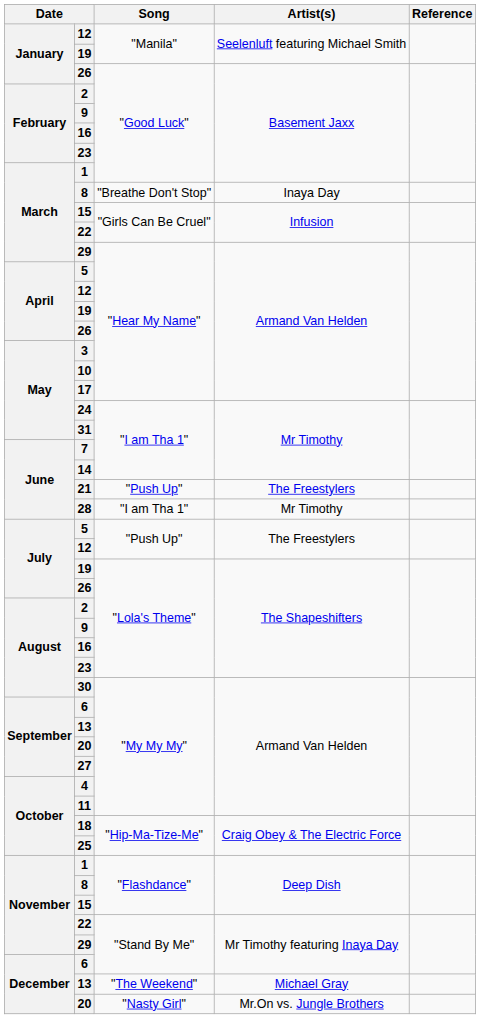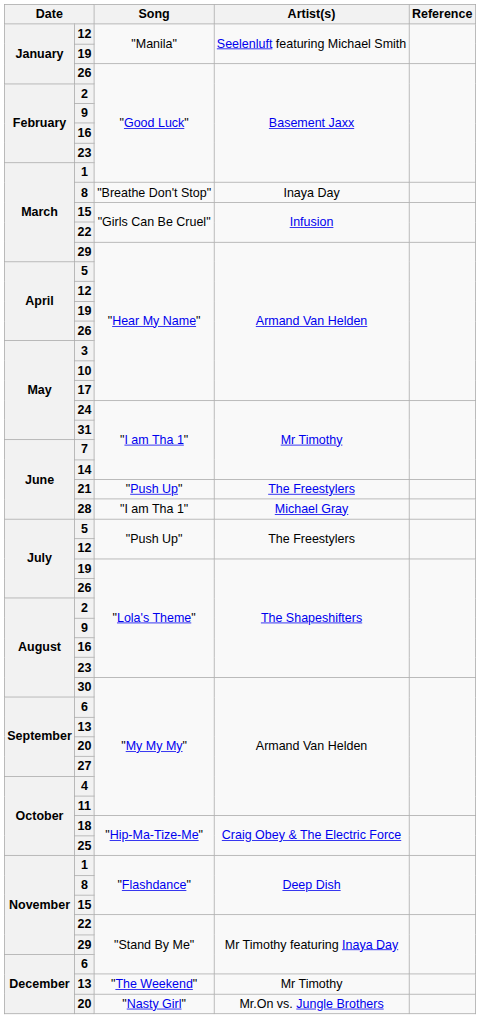 <table class="wikitable">
 <tr>
 <th colspan="2">Date</th>
 <th>Song</th>
 <th>Artist(s)</th>
 <th>Reference</th>
 </tr>
 <tr>
 <th rowspan="3">January</th>
 <th>12</th>
 <td rowspan="2" style="text-align:center;">"Manila"</td>
 <td rowspan="2" style="text-align:center;"><a href='#'>Seelenluft</a> featuring Michael Smith</td>
 <td rowspan="2" style="text-align:center;"></td>
 </tr>
 <tr>
 <th>19</th>
 </tr>
 <tr>
 <th>26</th>
 <td rowspan="6" style="text-align:center;">"<a href='#'>Good Luck</a>"</td>
 <td rowspan="6" style="text-align:center;"><a href='#'>Basement Jaxx</a></td>
 <td rowspan="6" style="text-align:center;"></td>
 </tr>
 <tr>
 <th rowspan="4">February</th>
 <th>2</th>
 </tr>
 <tr>
 <th>9</th>
 </tr>
 <tr>
 <th>16</th>
 </tr>
 <tr>
 <th>23</th>
 </tr>
 <tr>
 <th rowspan="5">March</th>
 <th>1</th>
 </tr>
 <tr>
 <th>8</th>
 <td style="text-align:center;">"Breathe Don't Stop"</td>
 <td style="text-align:center;">Inaya Day</td>
 <td style="text-align:center;"></td>
 </tr>
 <tr>
 <th>15</th>
 <td rowspan="2" style="text-align:center;">"Girls Can Be Cruel"</td>
 <td rowspan="2" style="text-align:center;"><a href='#'>Infusion</a></td>
 <td rowspan="2" style="text-align:center;"></td>
 </tr>
 <tr>
 <th>22</th>
 </tr>
 <tr>
 <th>29</th>
 <td rowspan="8" style="text-align:center;">"<a href='#'>Hear My Name</a>"</td>
 <td rowspan="8" style="text-align:center;"><a href='#'>Armand Van Helden</a></td>
 <td rowspan="8" style="text-align:center;"></td>
 </tr>
 <tr>
 <th rowspan="4">April</th>
 <th>5</th>
 </tr>
 <tr>
 <th>12</th>
 </tr>
 <tr>
 <th>19</th>
 </tr>
 <tr>
 <th>26</th>
 </tr>
 <tr>
 <th rowspan="5">May</th>
 <th>3</th>
 </tr>
 <tr>
 <th>10</th>
 </tr>
 <tr>
 <th>17</th>
 </tr>
 <tr>
 <th>24</th>
 <td rowspan="4" style="text-align:center;">"<a href='#'>I am Tha 1</a>"</td>
 <td rowspan="4" style="text-align:center;"><a href='#'>Mr Timothy</a></td>
 <td rowspan="4" style="text-align:center;"></td>
 </tr>
 <tr>
 <th>31</th>
 </tr>
 <tr>
 <th rowspan="4">June</th>
 <th>7</th>
 </tr>
 <tr>
 <th>14</th>
 </tr>
 <tr>
 <th>21</th>
 <td style="text-align:center;">"<a href='#'>Push Up</a>"</td>
 <td style="text-align:center;"><a href='#'>The Freestylers</a></td>
 <td style="text-align:center;"></td>
 </tr>
 <tr>
 <th>28</th>
 <td rowspan="1" style="text-align:center;">"I am Tha 1"</td>
-<td rowspan="1" style="text-align:center;">Mr Timothy</td>
+<td style="text-align:center;"><a href='#'>Michael Gray</a></td>
 <td rowspan="1" style="text-align:center;"></td>
 </tr>
 <tr>
 <th rowspan="4">July</th>
 <th>5</th>
 <td rowspan="2" style="text-align:center;">"Push Up"</td>
 <td rowspan="2" style="text-align:center;">The Freestylers</td>
 <td rowspan="2" style="text-align:center;"></td>
 </tr>
 <tr>
 <th>12</th>
 </tr>
 <tr>
 <th>19</th>
 <td rowspan="6" style="text-align:center;">"<a href='#'>Lola's Theme</a>"</td>
 <td rowspan="6" style="text-align:center;"><a href='#'>The Shapeshifters</a></td>
 <td rowspan="6" style="text-align:center;"></td>
 </tr>
 <tr>
 <th>26</th>
 </tr>
 <tr>
 <th rowspan="5">August</th>
 <th>2</th>
 </tr>
 <tr>
 <th>9</th>
 </tr>
 <tr>
 <th>16</th>
 </tr>
 <tr>
 <th>23</th>
 </tr>
 <tr>
 <th>30</th>
 <td rowspan="7" style="text-align:center;">"<a href='#'>My My My</a>"</td>
 <td rowspan="7" style="text-align:center;">Armand Van Helden</td>
 <td rowspan="7" style="text-align:center;"></td>
 </tr>
 <tr>
 <th rowspan="4">September</th>
 <th>6</th>
 </tr>
 <tr>
 <th>13</th>
 </tr>
 <tr>
 <th>20</th>
 </tr>
 <tr>
 <th>27</th>
 </tr>
 <tr>
 <th rowspan="4">October</th>
 <th>4</th>
 </tr>
 <tr>
 <th>11</th>
 </tr>
 <tr>
 <th>18</th>
 <td rowspan="2" style="text-align:center;">"<a href='#'>Hip-Ma-Tize-Me</a>"</td>
 <td rowspan="2" style="text-align:center;"><a href='#'>Craig Obey & The Electric Force</a></td>
 <td rowspan="2" style="text-align:center;"></td>
 </tr>
 <tr>
 <th>25</th>
 </tr>
 <tr>
 <th rowspan="5">November</th>
 <th>1</th>
 <td rowspan="3" style="text-align:center;">"<a href='#'>Flashdance</a>"</td>
 <td rowspan="3" style="text-align:center;"><a href='#'>Deep Dish</a></td>
 <td rowspan="3" style="text-align:center;"></td>
 </tr>
 <tr>
 <th>8</th>
 </tr>
 <tr>
 <th>15</th>
 </tr>
 <tr>
 <th>22</th>
 <td rowspan="3" style="text-align:center;">"Stand By Me"</td>
 <td rowspan="3" style="text-align:center;">Mr Timothy featuring <a href='#'>Inaya Day</a></td>
 <td rowspan="3" style="text-align:center;"></td>
 </tr>
 <tr>
 <th>29</th>
 </tr>
 <tr>
 <th rowspan="4">December</th>
 <th>6</th>
 </tr>
 <tr>
 <th>13</th>
 <td style="text-align:center;">"<a href='#'>The Weekend</a>"</td>
-<td style="text-align:center;"><a href='#'>Michael Gray</a></td>
+<td rowspan="1" style="text-align:center;">Mr Timothy</td>
 <td style="text-align:center;"></td>
 </tr>
 <tr>
 <th>20</th>
 <td style="text-align:center;">"<a href='#'>Nasty Girl</a>"</td>
 <td style="text-align:center;">Mr.On vs. <a href='#'>Jungle Brothers</a></td>
 <td Style="text-align:center;"></td>
 </tr>
 </table>
